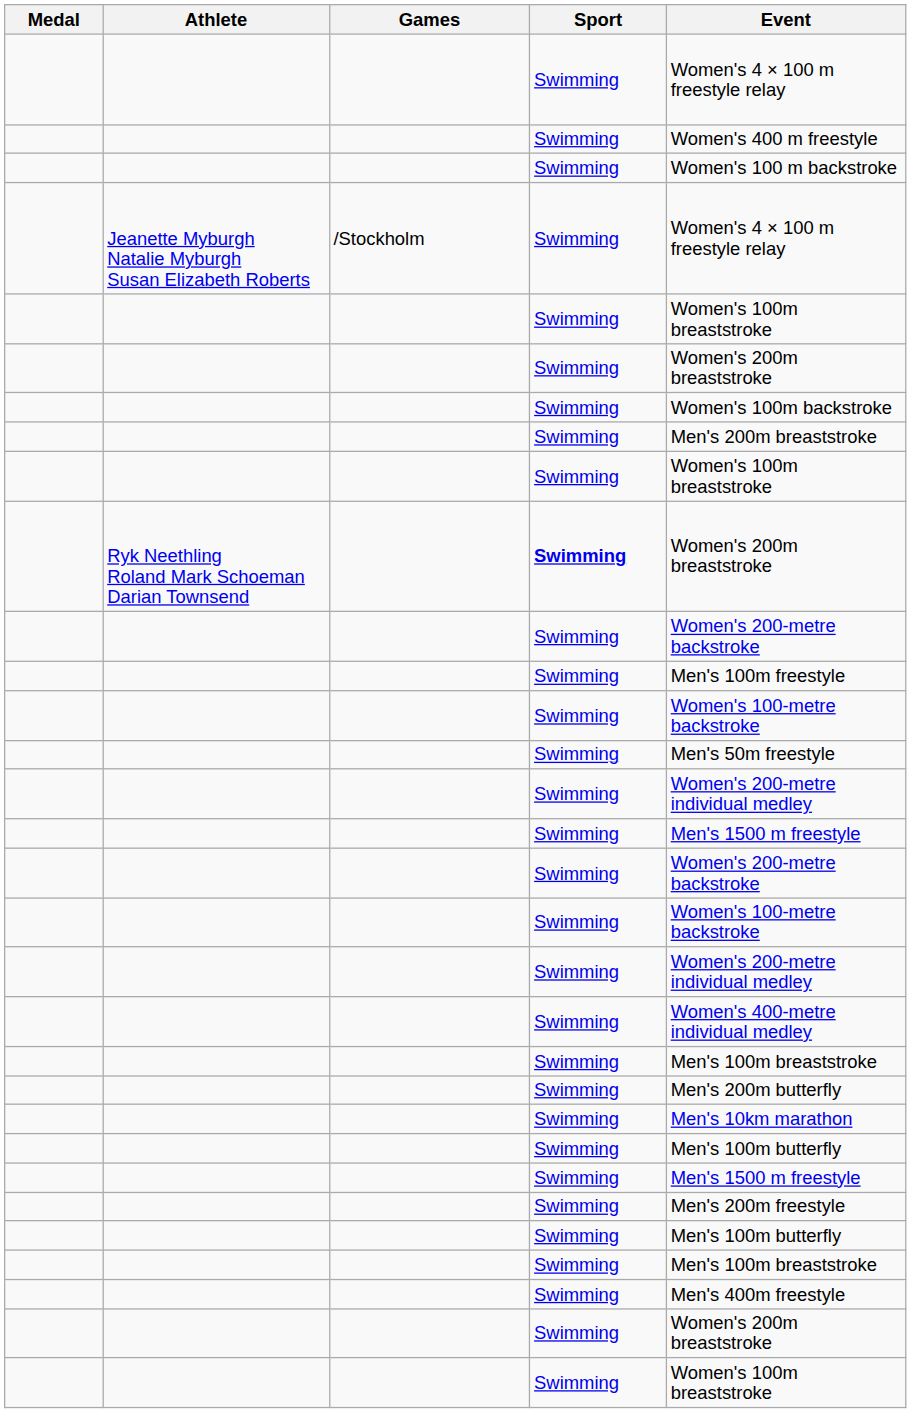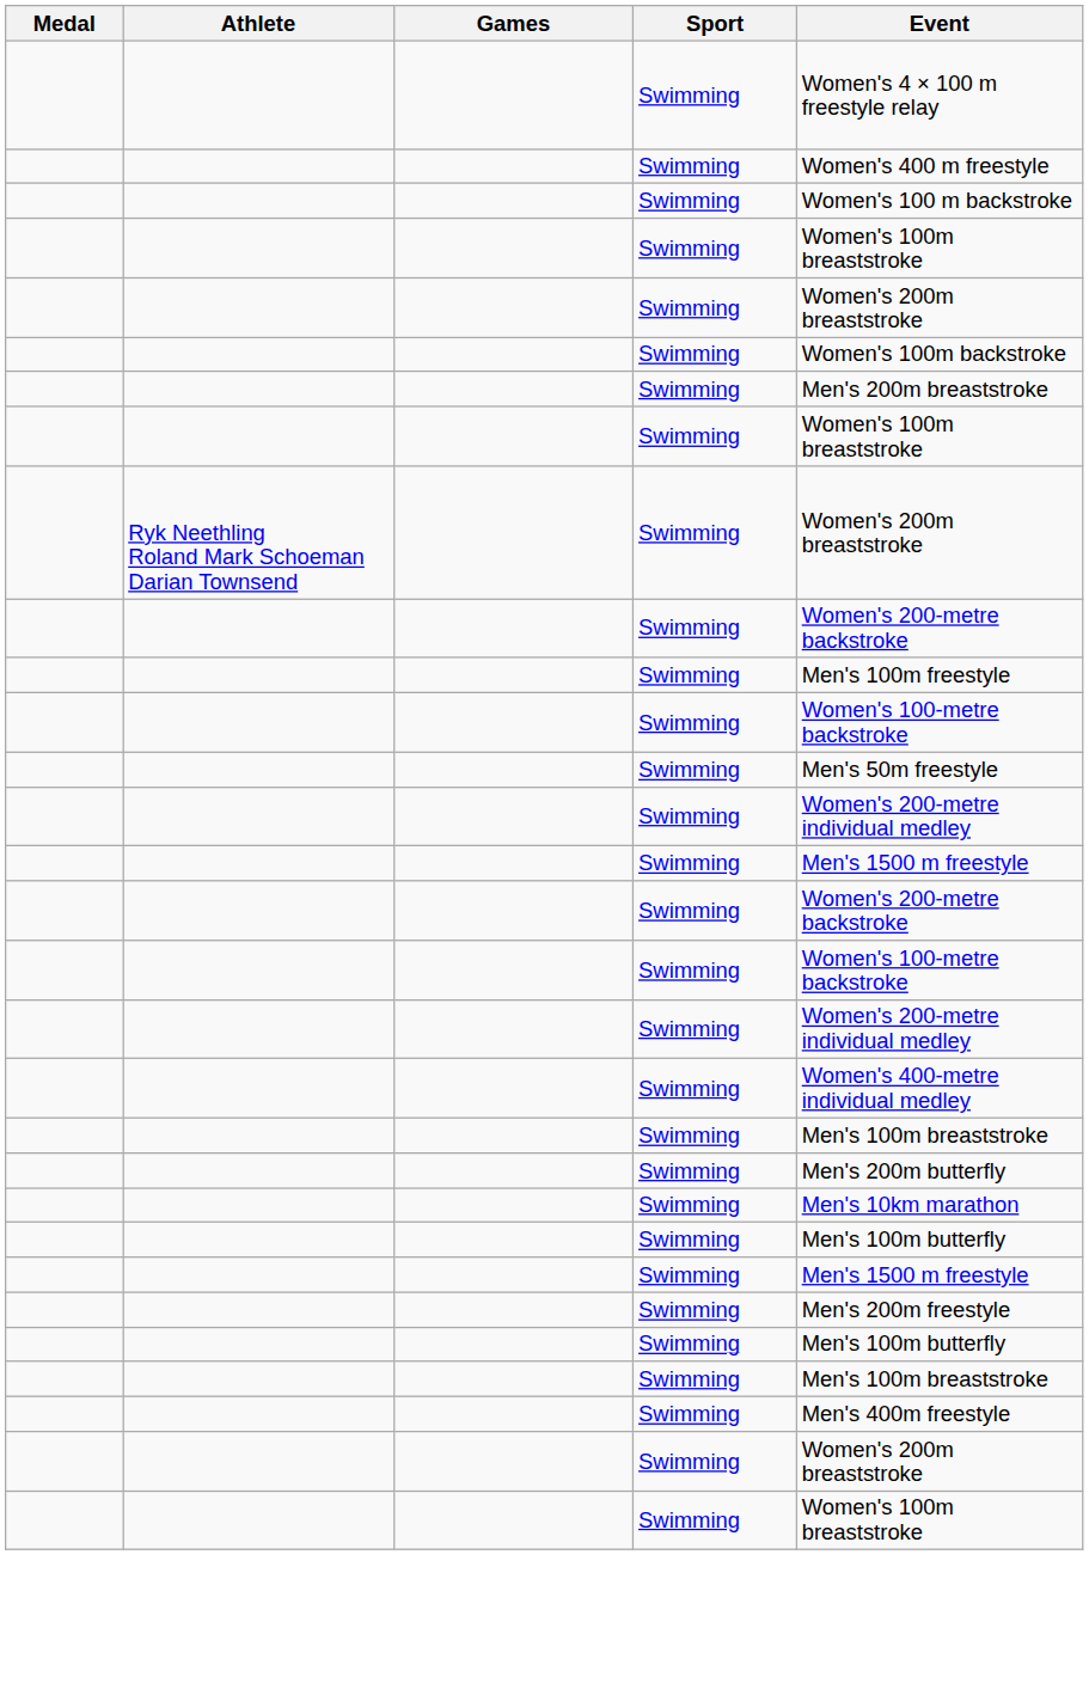 <table class="wikitable sortable" style="font-size:90%">
 <tr>
 <th width="70">Medal</th>
 <th width="170">Athlete</th>
 <th width="150">Games</th>
 <th width="100">Sport</th>
 <th width="180">Event</th>
 </tr>
 <tr>
 <td></td>
 <td><br><br><br><br></td>
 <td></td>
 <td> <a href='#'>Swimming</a></td>
 <td>Women's 4 × 100 m freestyle relay</td>
 </tr>
 <tr>
 <td></td>
 <td> </td>
 <td></td>
 <td> <a href='#'>Swimming</a></td>
 <td>Women's 400 m freestyle</td>
 </tr>
 <tr>
 <td></td>
 <td> </td>
 <td></td>
 <td> <a href='#'>Swimming</a></td>
 <td>Women's 100 m backstroke</td>
-</tr>
-<tr>
-<td></td>
-<td><br><br><a href='#'>Jeanette Myburgh</a><br><a href='#'>Natalie Myburgh</a><br><a href='#'>Susan Elizabeth Roberts</a></td>
-<td>/Stockholm</td>
-<td> <a href='#'>Swimming</a></td>
-<td>Women's 4 × 100 m freestyle relay</td>
 </tr>
 <tr>
 <td></td>
 <td> </td>
 <td></td>
 <td> <a href='#'>Swimming</a></td>
 <td>Women's 100m breaststroke</td>
 </tr>
 <tr>
 <td></td>
 <td> </td>
 <td></td>
 <td> <a href='#'>Swimming</a></td>
 <td>Women's 200m breaststroke</td>
 </tr>
 <tr>
 <td></td>
 <td> </td>
 <td></td>
 <td> <a href='#'>Swimming</a></td>
 <td>Women's 100m backstroke</td>
 </tr>
 <tr>
 <td></td>
 <td> </td>
 <td></td>
 <td> <a href='#'>Swimming</a></td>
 <td>Men's 200m breaststroke</td>
 </tr>
 <tr>
 <td></td>
 <td> </td>
 <td></td>
 <td> <a href='#'>Swimming</a></td>
 <td>Women's 100m breaststroke</td>
 </tr>
 <tr>
 <td></td>
 <td><br><br><a href='#'>Ryk Neethling</a><br><a href='#'>Roland Mark Schoeman</a><br><a href='#'>Darian Townsend</a></td>
 <td></td>
-<td><strong> <a href='#'>Swimming</a></strong></td>
+<td> <a href='#'>Swimming</a></td>
 <td>Women's 200m breaststroke</td>
 </tr>
 <tr>
 <td></td>
 <td> </td>
 <td></td>
 <td> <a href='#'>Swimming</a></td>
 <td><a href='#'>Women's 200-metre backstroke</a></td>
 </tr>
 <tr>
 <td></td>
 <td> </td>
 <td></td>
 <td> <a href='#'>Swimming</a></td>
 <td>Men's 100m freestyle</td>
 </tr>
 <tr>
 <td></td>
 <td> </td>
 <td></td>
 <td> <a href='#'>Swimming</a></td>
 <td><a href='#'>Women's 100-metre backstroke</a></td>
 </tr>
 <tr>
 <td></td>
 <td> </td>
 <td></td>
 <td> <a href='#'>Swimming</a></td>
 <td>Men's 50m freestyle</td>
 </tr>
 <tr>
 <td></td>
 <td> </td>
 <td></td>
 <td> <a href='#'>Swimming</a></td>
 <td><a href='#'>Women's 200-metre individual medley</a></td>
 </tr>
 <tr>
 <td></td>
 <td> </td>
 <td></td>
 <td><a href='#'>Swimming</a></td>
 <td> <a href='#'>Men's 1500 m freestyle</a></td>
 </tr>
 <tr>
 <td></td>
 <td> </td>
 <td></td>
 <td> <a href='#'>Swimming</a></td>
 <td><a href='#'>Women's 200-metre backstroke</a></td>
 </tr>
 <tr>
 <td></td>
 <td> </td>
 <td></td>
 <td> <a href='#'>Swimming</a></td>
 <td><a href='#'>Women's 100-metre backstroke</a></td>
 </tr>
 <tr>
 <td></td>
 <td> </td>
 <td></td>
 <td> <a href='#'>Swimming</a></td>
 <td><a href='#'>Women's 200-metre individual medley</a></td>
 </tr>
 <tr>
 <td></td>
 <td> </td>
 <td></td>
 <td> <a href='#'>Swimming</a></td>
 <td><a href='#'>Women's 400-metre individual medley</a></td>
 </tr>
 <tr>
 <td></td>
 <td> </td>
 <td></td>
 <td> <a href='#'>Swimming</a></td>
 <td>Men's 100m breaststroke</td>
 </tr>
 <tr>
 <td></td>
 <td> </td>
 <td></td>
 <td> <a href='#'>Swimming</a></td>
 <td>Men's 200m butterfly</td>
 </tr>
 <tr>
 <td></td>
 <td> </td>
 <td></td>
 <td> <a href='#'>Swimming</a></td>
 <td><a href='#'>Men's 10km marathon</a></td>
 </tr>
 <tr>
 <td></td>
 <td> </td>
 <td></td>
 <td> <a href='#'>Swimming</a></td>
 <td>Men's 100m butterfly</td>
 </tr>
 <tr>
 <td></td>
 <td> </td>
 <td></td>
 <td> <a href='#'>Swimming</a></td>
 <td><a href='#'>Men's 1500 m freestyle</a></td>
 </tr>
 <tr>
 <td></td>
 <td> </td>
 <td></td>
 <td> <a href='#'>Swimming</a></td>
 <td>Men's 200m freestyle</td>
 </tr>
 <tr>
 <td></td>
 <td> </td>
 <td></td>
 <td> <a href='#'>Swimming</a></td>
 <td>Men's 100m butterfly</td>
 </tr>
 <tr>
 <td></td>
 <td> </td>
 <td></td>
 <td> <a href='#'>Swimming</a></td>
 <td>Men's 100m breaststroke</td>
 </tr>
 <tr>
 <td></td>
 <td> </td>
 <td></td>
 <td> <a href='#'>Swimming</a></td>
 <td>Men's 400m freestyle</td>
 </tr>
 <tr>
 <td></td>
 <td> </td>
 <td></td>
 <td> <a href='#'>Swimming</a></td>
 <td>Women's 200m breaststroke</td>
 </tr>
 <tr>
 <td></td>
 <td> </td>
 <td></td>
 <td> <a href='#'>Swimming</a></td>
 <td>Women's 100m breaststroke</td>
 </tr>
 </table>
